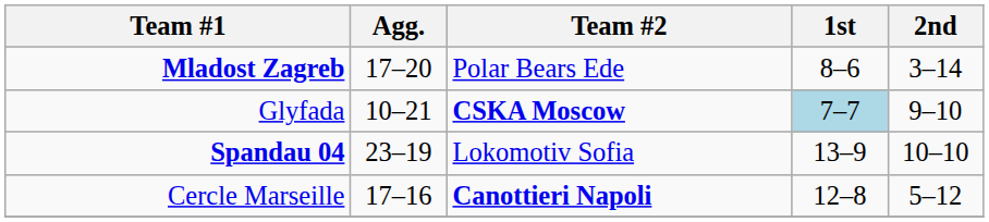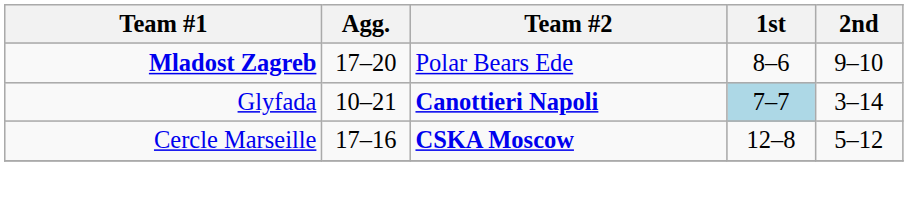 <table class=wikitable style="text-align:center">
 <tr>
 <th width=200>Team #1</th>
 <th width=50>Agg.</th>
 <th width=200>Team #2</th>
 <th width=50>1st</th>
 <th width=50>2nd</th>
 </tr>
 <tr>
 <td align=right><strong><a href='#'>Mladost Zagreb</a></strong> </td>
 <td>17–20</td>
 <td align=left> <a href='#'>Polar Bears Ede</a></td>
 <td align=center>8–6</td>
-<td align=center>3–14</td>
+<td align=center>9–10</td>
 </tr>
 <tr>
 <td align=right><a href='#'>Glyfada</a> </td>
 <td>10–21</td>
-<td align=left> <strong><a href='#'>CSKA Moscow</a></strong></td>
+<td align=left> <strong><a href='#'>Canottieri Napoli</a></strong></td>
 <td align=center style="background: lightblue;">7–7</td>
-<td align=center>9–10</td>
-</tr>
-<tr>
-<td align=right><strong><a href='#'>Spandau 04</a></strong> </td>
-<td>23–19</td>
-<td align=left> <a href='#'>Lokomotiv Sofia</a></td>
-<td align=center>13–9</td>
-<td align=center>10–10</td>
+<td align=center>3–14</td>
 </tr>
 <tr>
 <td align=right><a href='#'>Cercle Marseille</a> </td>
 <td>17–16</td>
-<td align=left> <strong><a href='#'>Canottieri Napoli</a></strong></td>
+<td align=left> <strong><a href='#'>CSKA Moscow</a></strong></td>
 <td align=center>12–8</td>
 <td align=center>5–12</td>
 </tr>
 <tr>
 </tr>
 </table>
